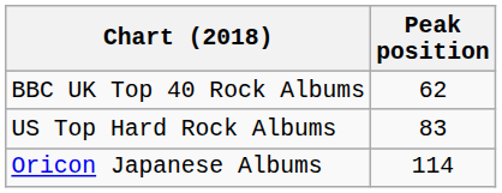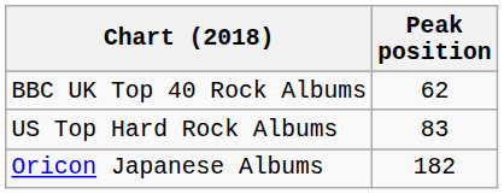 <table class="wikitable">
 <tr>
 <th>Chart (2018)</th>
 <th>Peak<br>position</th>
 </tr>
 <tr>
 <td>BBC UK Top 40 Rock Albums</td>
 <td style="text-align:center;">62</td>
 </tr>
 <tr>
 <td>US Top Hard Rock Albums</td>
 <td style="text-align:center;">83</td>
 </tr>
 <tr>
 <td><a href='#'>Oricon</a> Japanese Albums</td>
-<td style="text-align:center;">114</td>
+<td style="text-align:center;">182</td>
 </tr>
 </table>
